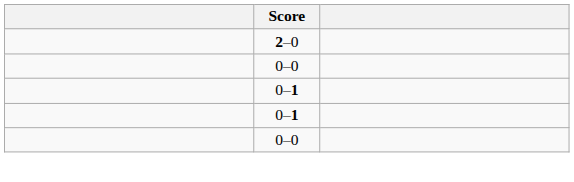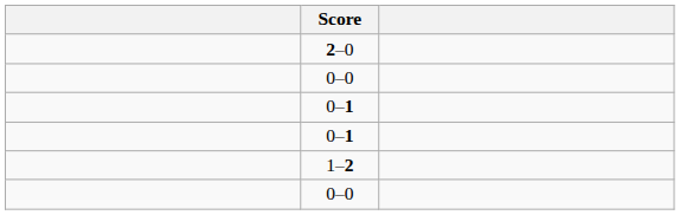 <table class="wikitable" style="text-align: center; font-size:100% ">
 <tr>
 <th align="right" width="250"></th>
 <th width="60">Score</th>
 <th align="left" width="250"></th>
 </tr>
 <tr>
 <td align=left></td>
 <td align=center><strong>2</strong>–0</td>
 <td align=left></td>
 </tr>
 <tr>
 <td align=left></td>
 <td align=center>0–0</td>
 <td align=left></td>
 </tr>
 <tr>
 <td align=left></td>
 <td align=center>0–<strong>1</strong></td>
 <td align=left></td>
 </tr>
 <tr>
 <td align=left></td>
 <td align=center>0–<strong>1</strong></td>
 <td align=left></td>
 </tr>
 <tr>
 <td align=left></td>
+<td align=center>1–<strong>2</strong></td>
+<td align=left></td>
+</tr>
+<tr>
+<td align=left></td>
 <td align=center>0–0</td>
 <td align=left></td>
 </tr>
 </table>
